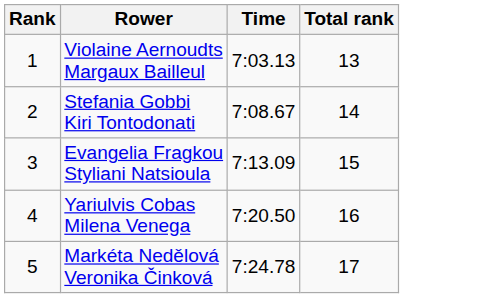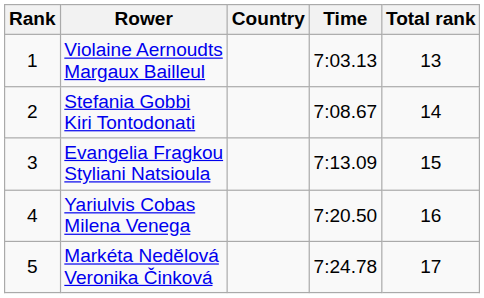 <table class="wikitable" style="text-align:center">
 <tr>
 <th>Rank</th>
 <th>Rower</th>
+<th>Country</th>
 <th>Time</th>
 <th>Total rank</th>
 </tr>
 <tr>
 <td>1</td>
 <td align="left"><a href='#'>Violaine Aernoudts</a><br><a href='#'>Margaux Bailleul</a></td>
+<td align="left"></td>
 <td>7:03.13</td>
 <td>13</td>
 </tr>
 <tr>
 <td>2</td>
 <td align="left"><a href='#'>Stefania Gobbi</a><br><a href='#'>Kiri Tontodonati</a></td>
+<td align="left"></td>
 <td>7:08.67</td>
 <td>14</td>
 </tr>
 <tr>
 <td>3</td>
 <td align="left"><a href='#'>Evangelia Fragkou</a><br><a href='#'>Styliani Natsioula</a></td>
+<td align="left"></td>
 <td>7:13.09</td>
 <td>15</td>
 </tr>
 <tr>
 <td>4</td>
 <td align="left"><a href='#'>Yariulvis Cobas</a><br><a href='#'>Milena Venega</a></td>
+<td align="left"></td>
 <td>7:20.50</td>
 <td>16</td>
 </tr>
 <tr>
 <td>5</td>
 <td align="left"><a href='#'>Markéta Nedělová</a><br><a href='#'>Veronika Činková</a></td>
+<td align="left"></td>
 <td>7:24.78</td>
 <td>17</td>
 </tr>
 </table>
